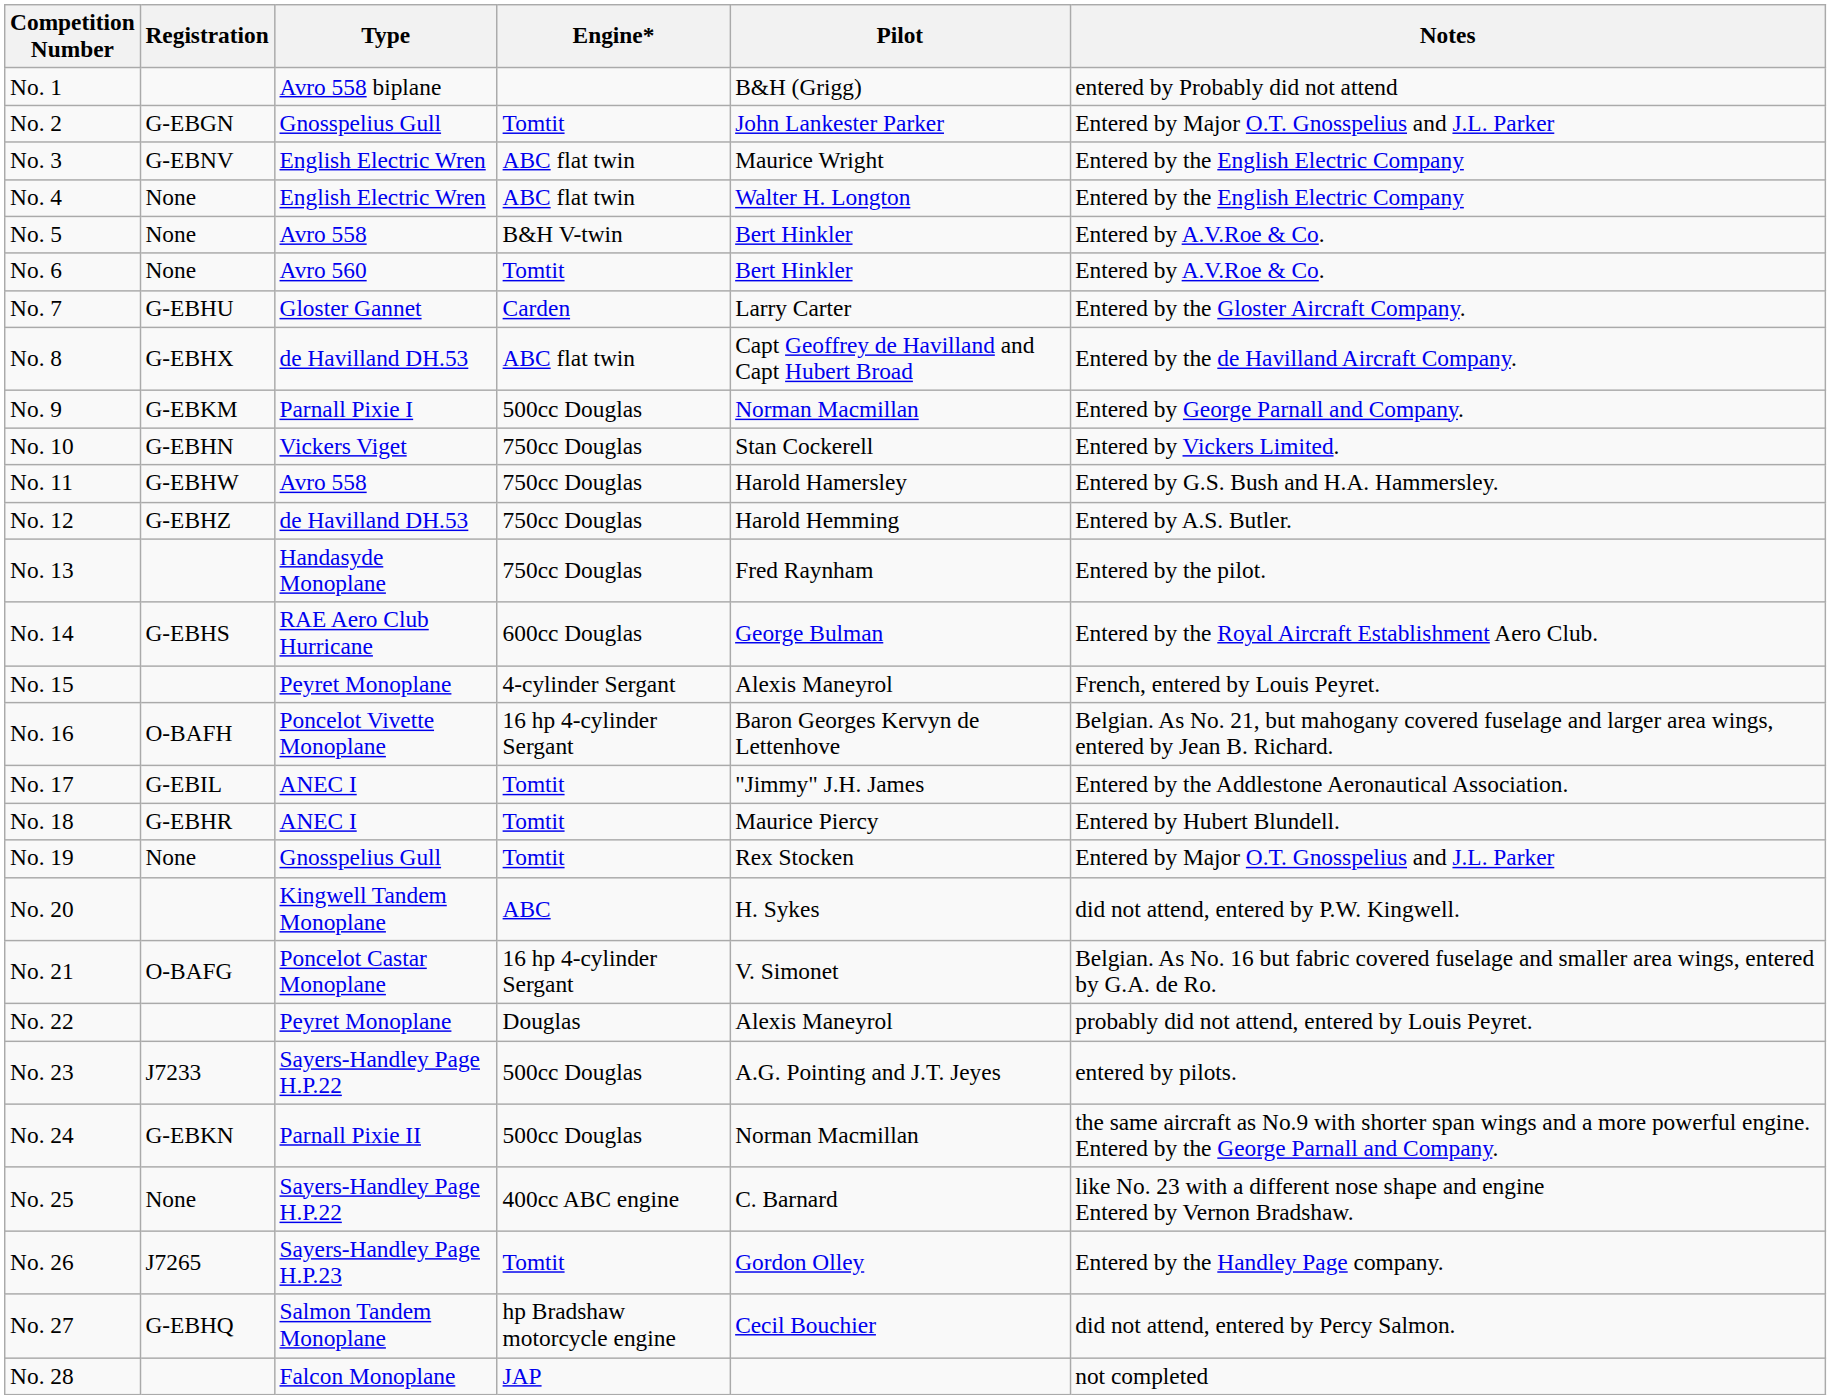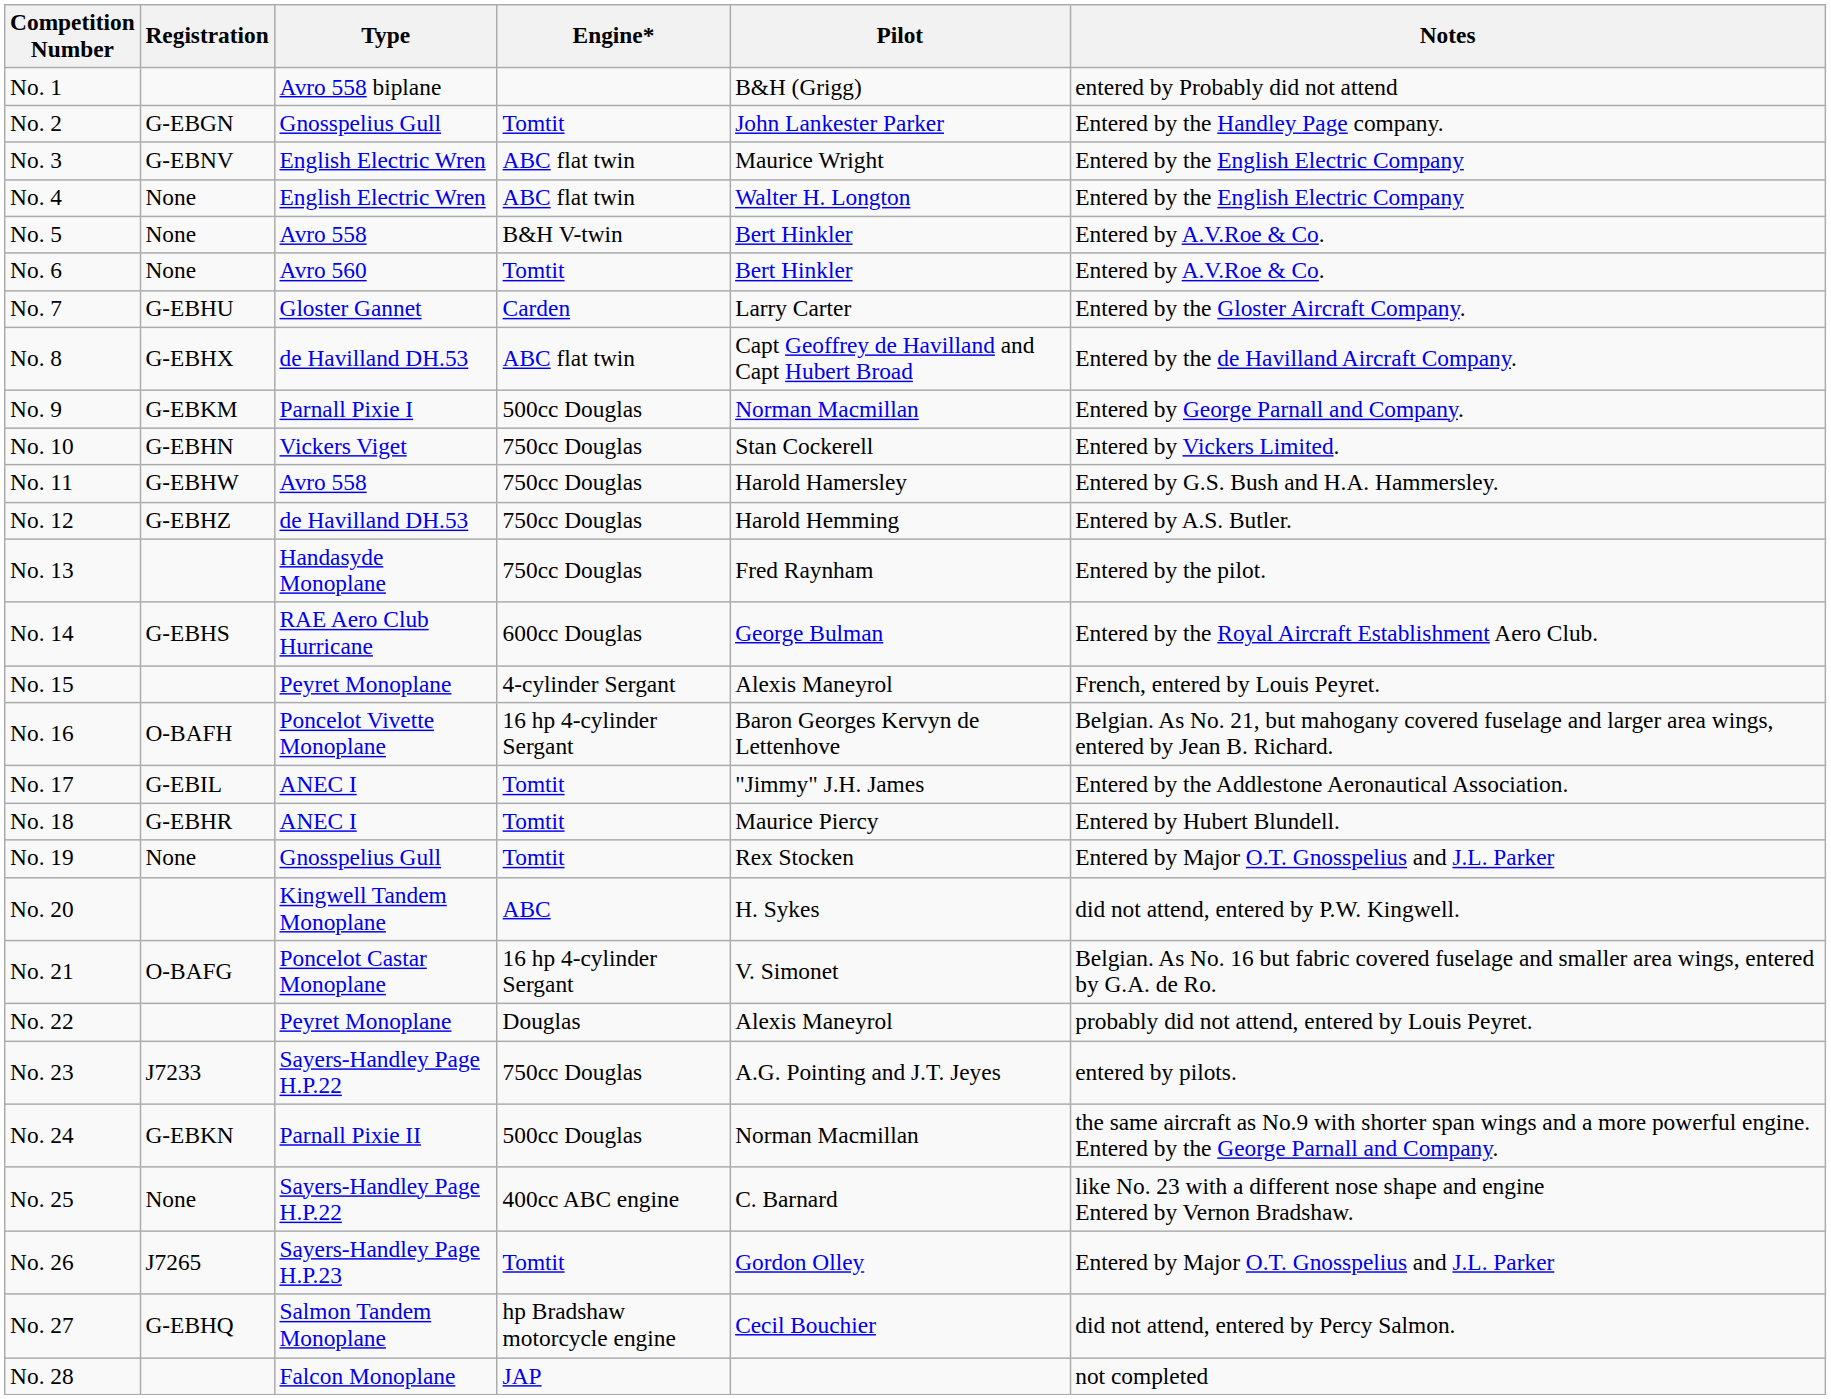 <table class="wikitable">
 <tr>
 <th>Competition<br> Number</th>
 <th>Registration</th>
 <th>Type</th>
 <th>Engine*</th>
 <th>Pilot</th>
 <th>Notes</th>
 </tr>
 <tr>
 <td>No. 1</td>
 <td></td>
 <td><a href='#'>Avro 558</a> biplane</td>
 <td></td>
 <td>B&H (Grigg)</td>
 <td>entered by  Probably did not attend</td>
 </tr>
 <tr>
 <td>No. 2</td>
 <td>G-EBGN</td>
 <td><a href='#'>Gnosspelius Gull</a></td>
 <td><a href='#'>Tomtit</a></td>
 <td><a href='#'>John Lankester Parker</a></td>
-<td>Entered by Major <a href='#'>O.T. Gnosspelius</a> and <a href='#'>J.L. Parker</a></td>
+<td> Entered by the <a href='#'>Handley Page</a> company.</td>
 </tr>
 <tr>
 <td>No. 3</td>
 <td>G-EBNV</td>
 <td><a href='#'>English Electric Wren</a></td>
 <td><a href='#'>ABC</a> flat twin</td>
 <td>Maurice Wright</td>
 <td>Entered by the <a href='#'>English Electric Company</a></td>
 </tr>
 <tr>
 <td>No. 4</td>
 <td>None</td>
 <td><a href='#'>English Electric Wren</a></td>
 <td><a href='#'>ABC</a> flat twin</td>
 <td><a href='#'>Walter H. Longton</a></td>
 <td>Entered by the <a href='#'>English Electric Company</a></td>
 </tr>
 <tr>
 <td>No. 5</td>
 <td>None</td>
 <td><a href='#'>Avro 558</a></td>
 <td>B&H V-twin</td>
 <td><a href='#'>Bert Hinkler</a></td>
 <td>Entered by <a href='#'>A.V.Roe & Co</a>.</td>
 </tr>
 <tr>
 <td>No. 6</td>
 <td>None</td>
 <td><a href='#'>Avro 560</a></td>
 <td><a href='#'>Tomtit</a></td>
 <td><a href='#'>Bert Hinkler</a></td>
 <td> Entered by <a href='#'>A.V.Roe & Co</a>.</td>
 </tr>
 <tr>
 <td>No. 7</td>
 <td>G-EBHU</td>
 <td><a href='#'>Gloster Gannet</a></td>
 <td><a href='#'>Carden</a></td>
 <td>Larry Carter</td>
 <td>Entered by the <a href='#'>Gloster Aircraft Company</a>.</td>
 </tr>
 <tr>
 <td>No. 8</td>
 <td>G-EBHX</td>
 <td><a href='#'>de Havilland DH.53</a></td>
 <td><a href='#'>ABC</a> flat twin</td>
 <td>Capt <a href='#'>Geoffrey de Havilland</a> and Capt <a href='#'>Hubert Broad</a></td>
 <td>Entered by the <a href='#'>de Havilland Aircraft Company</a>.</td>
 </tr>
 <tr>
 <td>No. 9</td>
 <td>G-EBKM</td>
 <td><a href='#'>Parnall Pixie I</a></td>
 <td>500cc Douglas</td>
 <td><a href='#'>Norman Macmillan</a></td>
 <td> Entered by <a href='#'>George Parnall and Company</a>.</td>
 </tr>
 <tr>
 <td>No. 10</td>
 <td>G-EBHN</td>
 <td><a href='#'>Vickers Viget</a></td>
 <td>750cc Douglas</td>
 <td>Stan Cockerell</td>
 <td>Entered by <a href='#'>Vickers Limited</a>.</td>
 </tr>
 <tr>
 <td>No. 11</td>
 <td>G-EBHW</td>
 <td><a href='#'>Avro 558</a></td>
 <td>750cc Douglas</td>
 <td>Harold Hamersley</td>
 <td>Entered by G.S. Bush and H.A. Hammersley.</td>
 </tr>
 <tr>
 <td>No. 12</td>
 <td>G-EBHZ</td>
 <td><a href='#'>de Havilland DH.53</a></td>
 <td>750cc Douglas</td>
 <td>Harold Hemming</td>
 <td>Entered by A.S. Butler.</td>
 </tr>
 <tr>
 <td>No. 13</td>
 <td></td>
 <td><a href='#'>Handasyde Monoplane</a></td>
 <td>750cc Douglas</td>
 <td>Fred Raynham</td>
 <td>Entered by the pilot.</td>
 </tr>
 <tr>
 <td>No. 14</td>
 <td>G-EBHS</td>
 <td><a href='#'>RAE Aero Club Hurricane</a></td>
 <td>600cc Douglas</td>
 <td><a href='#'>George Bulman</a></td>
 <td>Entered by the <a href='#'>Royal Aircraft Establishment</a> Aero Club.</td>
 </tr>
 <tr>
 <td>No. 15</td>
 <td></td>
 <td><a href='#'>Peyret Monoplane</a></td>
 <td>4-cylinder Sergant</td>
 <td>Alexis Maneyrol</td>
 <td>French, entered by Louis Peyret.</td>
 </tr>
 <tr>
 <td>No. 16</td>
 <td>O-BAFH</td>
 <td><a href='#'>Poncelot Vivette Monoplane</a></td>
 <td>16 hp 4-cylinder Sergant</td>
 <td>Baron Georges Kervyn de Lettenhove</td>
 <td> Belgian. As No. 21, but mahogany covered fuselage and larger area wings, entered by Jean B. Richard.</td>
 </tr>
 <tr>
 <td>No. 17</td>
 <td>G-EBIL</td>
 <td><a href='#'>ANEC I</a></td>
 <td><a href='#'>Tomtit</a></td>
 <td>"Jimmy" J.H. James</td>
 <td> Entered by the Addlestone Aeronautical Association.</td>
 </tr>
 <tr>
 <td>No. 18</td>
 <td>G-EBHR</td>
 <td><a href='#'>ANEC I</a></td>
 <td><a href='#'>Tomtit</a></td>
 <td>Maurice Piercy</td>
 <td>Entered by Hubert Blundell.</td>
 </tr>
 <tr>
 <td>No. 19</td>
 <td>None</td>
 <td><a href='#'>Gnosspelius Gull</a></td>
 <td><a href='#'>Tomtit</a></td>
 <td>Rex Stocken</td>
 <td>Entered by Major <a href='#'>O.T. Gnosspelius</a> and <a href='#'>J.L. Parker</a></td>
 </tr>
 <tr>
 <td>No. 20</td>
 <td></td>
 <td><a href='#'>Kingwell Tandem Monoplane</a></td>
 <td><a href='#'>ABC</a></td>
 <td>H. Sykes</td>
 <td> did not attend, entered by P.W. Kingwell.</td>
 </tr>
 <tr>
 <td>No. 21</td>
 <td>O-BAFG</td>
 <td><a href='#'>Poncelot Castar Monoplane</a></td>
 <td>16 hp 4-cylinder Sergant</td>
 <td>V. Simonet</td>
 <td> Belgian. As No. 16 but fabric covered fuselage and smaller area wings, entered by G.A. de Ro.</td>
 </tr>
 <tr>
 <td>No. 22</td>
 <td></td>
 <td><a href='#'>Peyret Monoplane</a></td>
 <td>Douglas</td>
 <td>Alexis Maneyrol</td>
 <td>probably did not attend, entered by Louis Peyret.</td>
 </tr>
 <tr>
 <td>No. 23</td>
 <td>J7233</td>
 <td><a href='#'>Sayers-Handley Page H.P.22</a></td>
-<td>500cc Douglas</td>
+<td>750cc Douglas</td>
 <td>A.G. Pointing and J.T. Jeyes</td>
 <td> entered by pilots.</td>
 </tr>
 <tr>
 <td>No. 24</td>
 <td>G-EBKN</td>
 <td><a href='#'>Parnall Pixie II</a></td>
 <td>500cc Douglas</td>
 <td>Norman Macmillan</td>
 <td> the same aircraft as No.9 with shorter span wings and a more powerful engine. Entered by the <a href='#'>George Parnall and Company</a>.</td>
 </tr>
 <tr>
 <td>No. 25</td>
 <td>None</td>
 <td><a href='#'>Sayers-Handley Page H.P.22</a></td>
 <td>400cc ABC engine</td>
 <td>C. Barnard</td>
 <td>like No. 23 with a different nose shape and engine<br>Entered by Vernon Bradshaw.</td>
 </tr>
 <tr>
 <td>No. 26</td>
 <td>J7265</td>
 <td><a href='#'>Sayers-Handley Page H.P.23</a></td>
 <td><a href='#'>Tomtit</a></td>
 <td><a href='#'>Gordon Olley</a></td>
-<td> Entered by the <a href='#'>Handley Page</a> company.</td>
+<td>Entered by Major <a href='#'>O.T. Gnosspelius</a> and <a href='#'>J.L. Parker</a></td>
 </tr>
 <tr>
 <td>No. 27</td>
 <td>G-EBHQ</td>
 <td><a href='#'>Salmon Tandem Monoplane</a></td>
 <td>hp Bradshaw motorcycle engine</td>
 <td><a href='#'>Cecil Bouchier</a></td>
 <td> did not attend, entered by Percy Salmon.</td>
 </tr>
 <tr>
 <td>No. 28</td>
 <td></td>
 <td><a href='#'>Falcon Monoplane</a></td>
 <td><a href='#'>JAP</a></td>
 <td></td>
 <td> not completed</td>
 </tr>
 </table>
